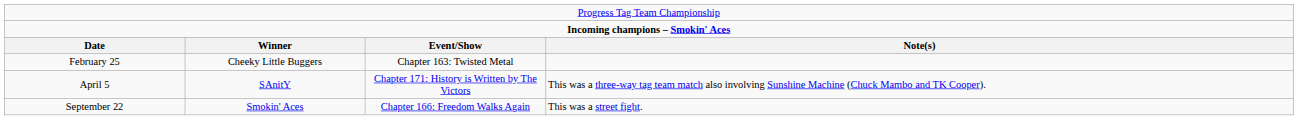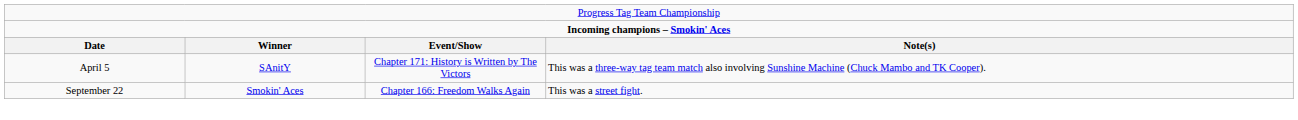 <table class="wikitable" style="text-align:center; width:100%;">
 <tr>
 <td colspan="4" style="text-align: center;"><a href='#'>Progress Tag Team Championship</a></td>
 </tr>
 <tr>
 <td colspan="4" style="text-align: center;"><strong>Incoming champions – <a href='#'>Smokin' Aces </a></strong></td>
 </tr>
 <tr>
 <th width=14%>Date</th>
 <th width=14%>Winner</th>
 <th width=14%>Event/Show</th>
 <th width=58%>Note(s)</th>
 </tr>
 <tr>
-<td>February 25</td>
-<td>Cheeky Little Buggers<br></td>
-<td>Chapter 163: Twisted Metal</td>
-<td></td>
-</tr>
-<tr>
 <td>April 5</td>
 <td><a href='#'>SAnitY</a><br></td>
 <td><a href='#'>Chapter 171: History is Written by The Victors</a></td>
 <td align=left>This was a <a href='#'>three-way tag team match</a> also involving <a href='#'>Sunshine Machine</a> (<a href='#'>Chuck Mambo and TK Cooper</a>).</td>
 </tr>
 <tr>
 <td>September 22</td>
 <td><a href='#'>Smokin' Aces</a><br></td>
 <td><a href='#'>Chapter 166: Freedom Walks Again</a></td>
 <td align=left>This was a <a href='#'>street fight</a>.</td>
 </tr>
 </table>
